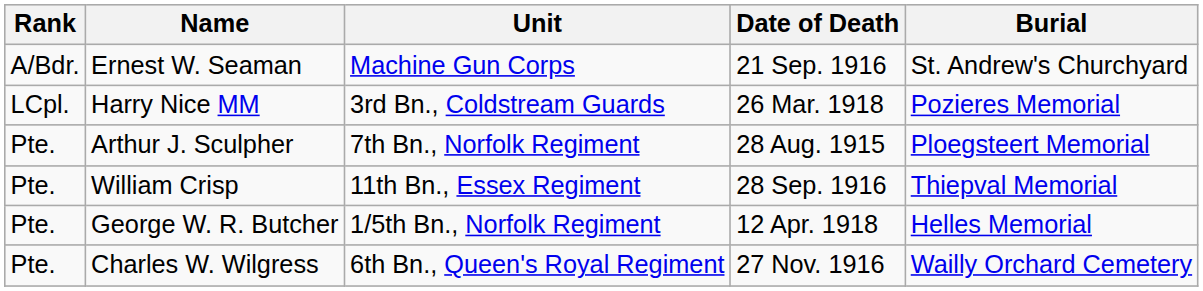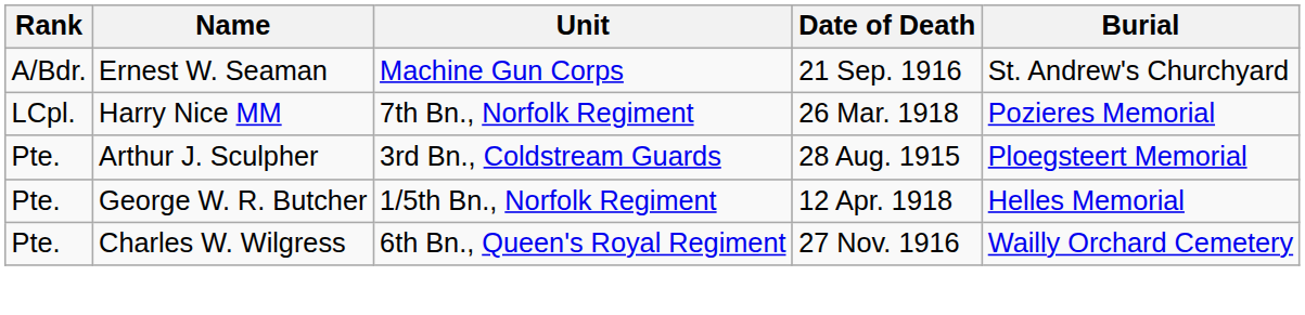 <table class="wikitable">
 <tr>
 <th>Rank</th>
 <th>Name</th>
 <th>Unit</th>
 <th>Date of Death</th>
 <th>Burial</th>
 </tr>
 <tr>
 <td>A/Bdr.</td>
 <td>Ernest W. Seaman</td>
 <td><a href='#'>Machine Gun Corps</a></td>
 <td>21 Sep. 1916</td>
 <td>St. Andrew's Churchyard</td>
 </tr>
 <tr>
 <td>LCpl.</td>
 <td>Harry Nice <a href='#'>MM</a></td>
-<td>3rd Bn., <a href='#'>Coldstream Guards</a></td>
+<td>7th Bn., <a href='#'>Norfolk Regiment</a></td>
 <td>26 Mar. 1918</td>
 <td><a href='#'>Pozieres Memorial</a></td>
 </tr>
 <tr>
 <td>Pte.</td>
 <td>Arthur J. Sculpher</td>
-<td>7th Bn., <a href='#'>Norfolk Regiment</a></td>
+<td>3rd Bn., <a href='#'>Coldstream Guards</a></td>
 <td>28 Aug. 1915</td>
 <td><a href='#'>Ploegsteert Memorial</a></td>
-</tr>
-<tr>
-<td>Pte.</td>
-<td>William Crisp</td>
-<td>11th Bn., <a href='#'>Essex Regiment</a></td>
-<td>28 Sep. 1916</td>
-<td><a href='#'>Thiepval Memorial</a></td>
 </tr>
 <tr>
 <td>Pte.</td>
 <td>George W. R. Butcher</td>
 <td>1/5th Bn., <a href='#'>Norfolk Regiment</a></td>
 <td>12 Apr. 1918</td>
 <td><a href='#'>Helles Memorial</a></td>
 </tr>
 <tr>
 <td>Pte.</td>
 <td>Charles W. Wilgress</td>
 <td>6th Bn., <a href='#'>Queen's Royal Regiment</a></td>
 <td>27 Nov. 1916</td>
 <td><a href='#'>Wailly Orchard Cemetery</a></td>
 </tr>
 </table>
